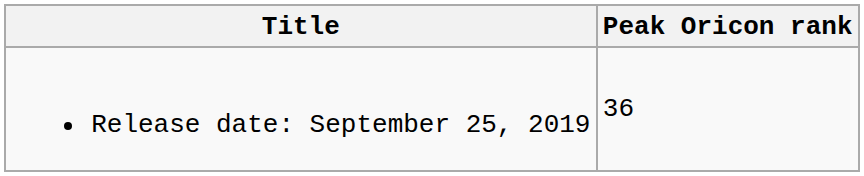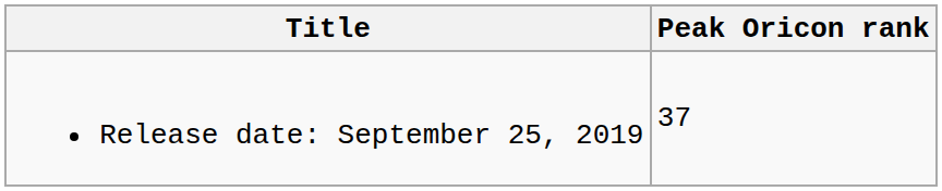 <table class="wikitable">
 <tr>
 <th>Title</th>
 <th>Peak Oricon rank </th>
 </tr>
 <tr>
 <td><br><ul><li>Release date: September 25, 2019</li></ul></td>
-<td>36</td>
+<td>37</td>
 </tr>
 </table>
